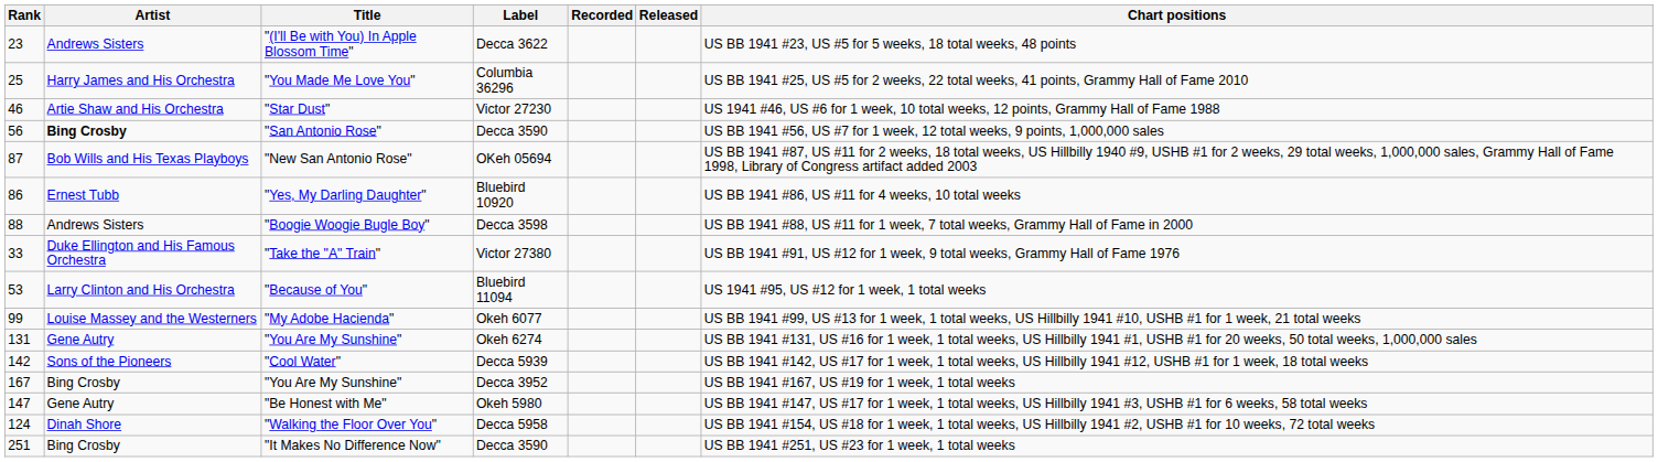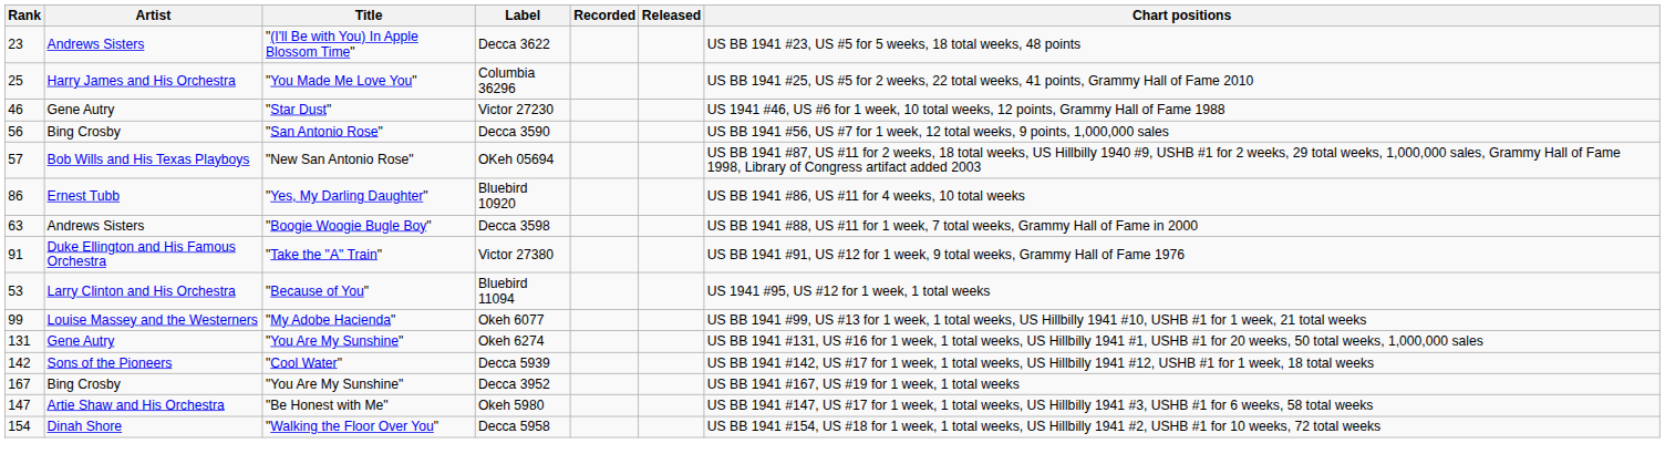 <table class="wikitable">
 <tr>
 <th>Rank</th>
 <th>Artist</th>
 <th>Title</th>
 <th>Label</th>
 <th>Recorded</th>
 <th>Released</th>
 <th>Chart positions</th>
 </tr>
 <tr>
 <td>23</td>
 <td><a href='#'>Andrews Sisters</a></td>
 <td>"<a href='#'>(I'll Be with You) In Apple Blossom Time</a>"</td>
 <td>Decca 3622</td>
 <td></td>
 <td></td>
 <td>US BB 1941 #23, US #5 for 5 weeks, 18 total weeks, 48 points</td>
 </tr>
 <tr>
 <td>25</td>
 <td><a href='#'>Harry James and His Orchestra</a></td>
 <td>"<a href='#'>You Made Me Love You</a>"</td>
 <td>Columbia 36296</td>
 <td></td>
 <td></td>
 <td>US BB 1941 #25, US #5 for 2 weeks, 22 total weeks, 41 points, Grammy Hall of Fame 2010</td>
 </tr>
 <tr>
 <td>46</td>
-<td><a href='#'>Artie Shaw and His Orchestra</a></td>
+<td>Gene Autry</td>
 <td>"<a href='#'>Star Dust</a>"</td>
 <td>Victor 27230</td>
 <td></td>
 <td></td>
 <td>US 1941 #46, US #6 for 1 week, 10 total weeks, 12 points, Grammy Hall of Fame 1988</td>
 </tr>
 <tr>
 <td>56</td>
-<td><strong>Bing Crosby</strong></td>
+<td>Bing Crosby</td>
 <td>"<a href='#'>San Antonio Rose</a>"</td>
 <td>Decca 3590</td>
 <td></td>
 <td></td>
 <td>US BB 1941 #56, US #7 for 1 week, 12 total weeks, 9 points, 1,000,000 sales</td>
 </tr>
 <tr>
-<td>87</td>
+<td>57</td>
 <td><a href='#'>Bob Wills and His Texas Playboys</a></td>
 <td>"New San Antonio Rose"</td>
 <td>OKeh 05694</td>
 <td></td>
 <td></td>
 <td>US BB 1941 #87, US #11 for 2 weeks, 18 total weeks, US Hillbilly 1940 #9, USHB #1 for 2 weeks, 29 total weeks, 1,000,000 sales, Grammy Hall of Fame 1998, Library of Congress artifact added 2003</td>
 </tr>
 <tr>
 <td>86</td>
 <td><a href='#'>Ernest Tubb</a></td>
 <td>"<a href='#'>Yes, My Darling Daughter</a>"</td>
 <td>Bluebird 10920</td>
 <td></td>
 <td></td>
 <td>US BB 1941 #86, US #11 for 4 weeks, 10 total weeks</td>
 </tr>
 <tr>
-<td>88</td>
+<td>63</td>
 <td>Andrews Sisters</td>
 <td>"<a href='#'>Boogie Woogie Bugle Boy</a>"</td>
 <td>Decca 3598</td>
 <td></td>
 <td></td>
 <td>US BB 1941 #88, US #11 for 1 week, 7 total weeks, Grammy Hall of Fame in 2000</td>
 </tr>
 <tr>
-<td>33</td>
+<td>91</td>
 <td><a href='#'>Duke Ellington and His Famous Orchestra</a></td>
 <td>"<a href='#'>Take the "A" Train</a>"</td>
 <td>Victor 27380</td>
 <td></td>
 <td></td>
 <td>US BB 1941 #91, US #12 for 1 week, 9 total weeks, Grammy Hall of Fame 1976</td>
 </tr>
 <tr>
 <td>53</td>
 <td><a href='#'>Larry Clinton and His Orchestra</a></td>
 <td>"<a href='#'>Because of You</a>"</td>
 <td>Bluebird 11094</td>
 <td></td>
 <td></td>
 <td>US 1941 #95, US #12 for 1 week, 1 total weeks</td>
 </tr>
 <tr>
 <td>99</td>
 <td><a href='#'>Louise Massey and the Westerners</a></td>
 <td>"<a href='#'>My Adobe Hacienda</a>"</td>
 <td>Okeh 6077</td>
 <td></td>
 <td></td>
 <td>US BB 1941 #99, US #13 for 1 week, 1 total weeks, US Hillbilly 1941 #10, USHB #1 for 1 week, 21 total weeks</td>
 </tr>
 <tr>
 <td>131</td>
 <td><a href='#'>Gene Autry</a></td>
 <td>"<a href='#'>You Are My Sunshine</a>"</td>
 <td>Okeh 6274</td>
 <td></td>
 <td></td>
 <td>US BB 1941 #131, US #16 for 1 week, 1 total weeks, US Hillbilly 1941 #1, USHB #1 for 20 weeks, 50 total weeks, 1,000,000 sales</td>
 </tr>
 <tr>
 <td>142</td>
 <td><a href='#'>Sons of the Pioneers</a></td>
 <td>"<a href='#'>Cool Water</a>"</td>
 <td>Decca 5939</td>
 <td></td>
 <td></td>
 <td>US BB 1941 #142, US #17 for 1 week, 1 total weeks, US Hillbilly 1941 #12, USHB #1 for 1 week, 18 total weeks</td>
 </tr>
 <tr>
 <td>167</td>
 <td>Bing Crosby</td>
 <td>"You Are My Sunshine"</td>
 <td>Decca 3952</td>
 <td></td>
 <td></td>
 <td>US BB 1941 #167, US #19 for 1 week, 1 total weeks</td>
 </tr>
 <tr>
 <td>147</td>
-<td>Gene Autry</td>
+<td><a href='#'>Artie Shaw and His Orchestra</a></td>
 <td>"Be Honest with Me"</td>
 <td>Okeh 5980</td>
 <td></td>
 <td></td>
 <td>US BB 1941 #147, US #17 for 1 week, 1 total weeks, US Hillbilly 1941 #3, USHB #1 for 6 weeks, 58 total weeks</td>
 </tr>
 <tr>
-<td>124</td>
+<td>154</td>
 <td><a href='#'>Dinah Shore</a></td>
 <td>"<a href='#'>Walking the Floor Over You</a>"</td>
 <td>Decca 5958</td>
 <td></td>
 <td></td>
 <td>US BB 1941 #154, US #18 for 1 week, 1 total weeks, US Hillbilly 1941 #2, USHB #1 for 10 weeks, 72 total weeks</td>
 </tr>
-<tr>
-<td>251</td>
-<td>Bing Crosby</td>
-<td>"It Makes No Difference Now"</td>
-<td>Decca 3590</td>
-<td></td>
-<td></td>
-<td>US BB 1941 #251, US #23 for 1 week, 1 total weeks</td>
-</tr>
 </table>
